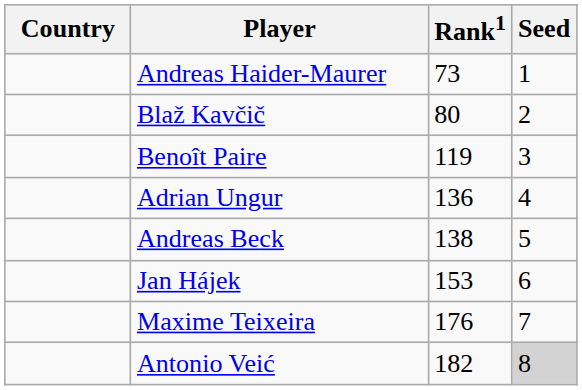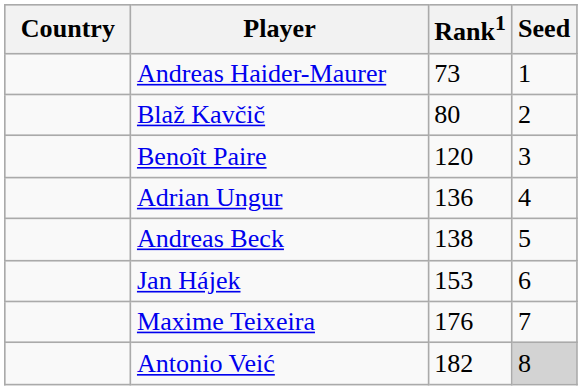 <table class="sortable wikitable">
 <tr>
 <th width="70">Country</th>
 <th width="175">Player</th>
 <th>Rank<sup>1</sup></th>
 <th>Seed</th>
 </tr>
 <tr>
 <td></td>
 <td><a href='#'>Andreas Haider-Maurer</a></td>
 <td>73</td>
 <td>1</td>
 </tr>
 <tr>
 <td></td>
 <td><a href='#'>Blaž Kavčič</a></td>
 <td>80</td>
 <td>2</td>
 </tr>
 <tr>
 <td></td>
 <td><a href='#'>Benoît Paire</a></td>
-<td>119</td>
+<td>120</td>
 <td>3</td>
 </tr>
 <tr>
 <td></td>
 <td><a href='#'>Adrian Ungur</a></td>
 <td>136</td>
 <td>4</td>
 </tr>
 <tr>
 <td></td>
 <td><a href='#'>Andreas Beck</a></td>
 <td>138</td>
 <td>5</td>
 </tr>
 <tr>
 <td></td>
 <td><a href='#'>Jan Hájek</a></td>
 <td>153</td>
 <td>6</td>
 </tr>
 <tr>
 <td></td>
 <td><a href='#'>Maxime Teixeira</a></td>
 <td>176</td>
 <td>7</td>
 </tr>
 <tr>
 <td></td>
 <td><a href='#'>Antonio Veić</a></td>
 <td>182</td>
 <td style="background: lightgrey;">8</td>
 </tr>
 </table>
